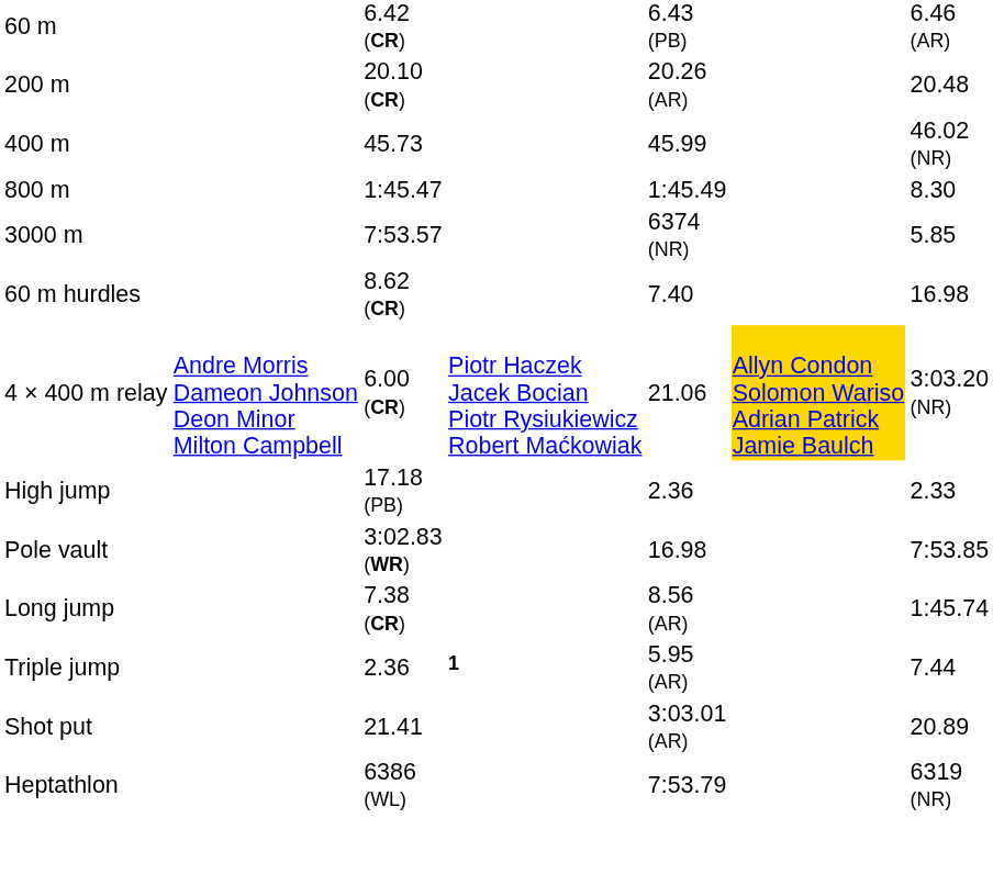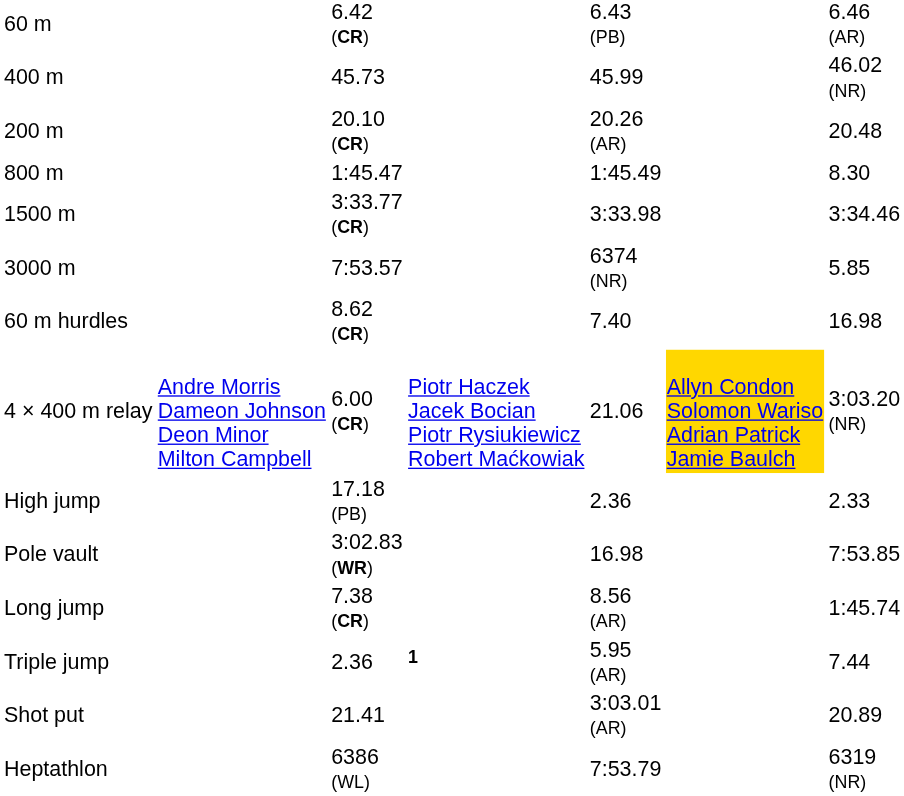 <table>
 <tr>
 <td>60 m<br></td>
 <td></td>
 <td>6.42<br><small>(<strong>CR</strong>)</small></td>
 <td></td>
 <td>6.43<br><small>(PB)</small></td>
 <td></td>
 <td>6.46<br><small>(AR)</small></td>
 </tr>
 <tr>
+<td>400 m<br></td>
+<td></td>
+<td>45.73</td>
+<td></td>
+<td>45.99</td>
+<td></td>
+<td>46.02<br><small>(NR)</small></td>
+</tr>
+<tr>
 <td>200 m<br></td>
 <td></td>
 <td>20.10<br><small>(<strong>CR</strong>)</small></td>
 <td></td>
 <td>20.26<br><small>(AR)</small></td>
 <td></td>
 <td>20.48</td>
 </tr>
 <tr>
-<td>400 m<br></td>
-<td></td>
-<td>45.73</td>
-<td></td>
-<td>45.99</td>
-<td></td>
-<td>46.02<br><small>(NR)</small></td>
-</tr>
-<tr>
 <td>800 m<br></td>
 <td></td>
 <td>1:45.47</td>
 <td></td>
 <td>1:45.49</td>
 <td></td>
 <td>8.30</td>
+</tr>
+<tr>
+<td>1500 m<br></td>
+<td></td>
+<td>3:33.77<br><small>(<strong>CR</strong>)</small></td>
+<td></td>
+<td>3:33.98</td>
+<td></td>
+<td>3:34.46</td>
 </tr>
 <tr>
 <td>3000 m<br></td>
 <td></td>
 <td>7:53.57</td>
 <td></td>
 <td>6374<br><small>(NR)</small></td>
 <td></td>
 <td>5.85</td>
 </tr>
 <tr>
 <td>60 m hurdles<br></td>
 <td></td>
 <td>8.62<br><small>(<strong>CR</strong>)</small></td>
 <td></td>
 <td>7.40</td>
 <td></td>
 <td>16.98</td>
 </tr>
 <tr>
 <td>4 × 400 m relay<br></td>
 <td><br><a href='#'>Andre Morris</a><br><a href='#'>Dameon Johnson</a><br><a href='#'>Deon Minor</a><br><a href='#'>Milton Campbell</a></td>
 <td>6.00<br><small>(<strong>CR</strong>)</small></td>
 <td><br><a href='#'>Piotr Haczek</a><br><a href='#'>Jacek Bocian</a><br><a href='#'>Piotr Rysiukiewicz</a><br><a href='#'>Robert Maćkowiak</a></td>
 <td>21.06</td>
 <td style="background: gold;"><br><a href='#'>Allyn Condon</a><br><a href='#'>Solomon Wariso</a><br><a href='#'>Adrian Patrick</a><br><a href='#'>Jamie Baulch</a></td>
 <td>3:03.20<br><small>(NR)</small></td>
 </tr>
 <tr>
 <td>High jump<br></td>
 <td></td>
 <td>17.18<br><small>(PB)</small></td>
 <td></td>
 <td>2.36</td>
 <td></td>
 <td>2.33</td>
 </tr>
 <tr>
 <td>Pole vault<br></td>
 <td></td>
 <td>3:02.83<br><small>(<strong>WR</strong>)</small></td>
 <td></td>
 <td>16.98</td>
 <td></td>
 <td>7:53.85</td>
 </tr>
 <tr>
 <td>Long jump<br></td>
 <td></td>
 <td>7.38<br><small>(<strong>CR</strong>)</small></td>
 <td></td>
 <td>8.56<br><small>(AR)</small></td>
 <td></td>
 <td>1:45.74</td>
 </tr>
 <tr>
 <td>Triple jump<br></td>
 <td></td>
 <td>2.36</td>
 <td><sup><strong>1</strong></sup></td>
 <td>5.95<br><small>(AR)</small></td>
 <td></td>
 <td>7.44</td>
 </tr>
 <tr>
 <td>Shot put<br></td>
 <td></td>
 <td>21.41</td>
 <td></td>
 <td>3:03.01<br><small>(AR)</small></td>
 <td></td>
 <td>20.89</td>
 </tr>
 <tr>
 <td>Heptathlon<br></td>
 <td></td>
 <td>6386<br><small>(WL)</small></td>
 <td></td>
 <td>7:53.79</td>
 <td></td>
 <td>6319<br><small>(NR)</small></td>
 </tr>
 <tr>
 </tr>
 </table>
